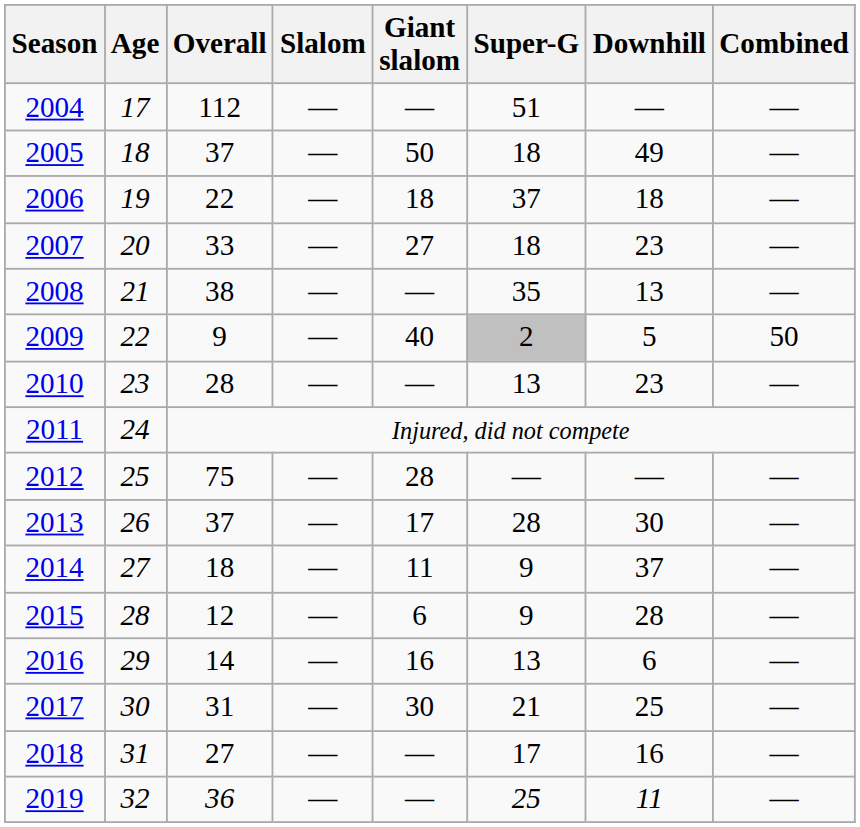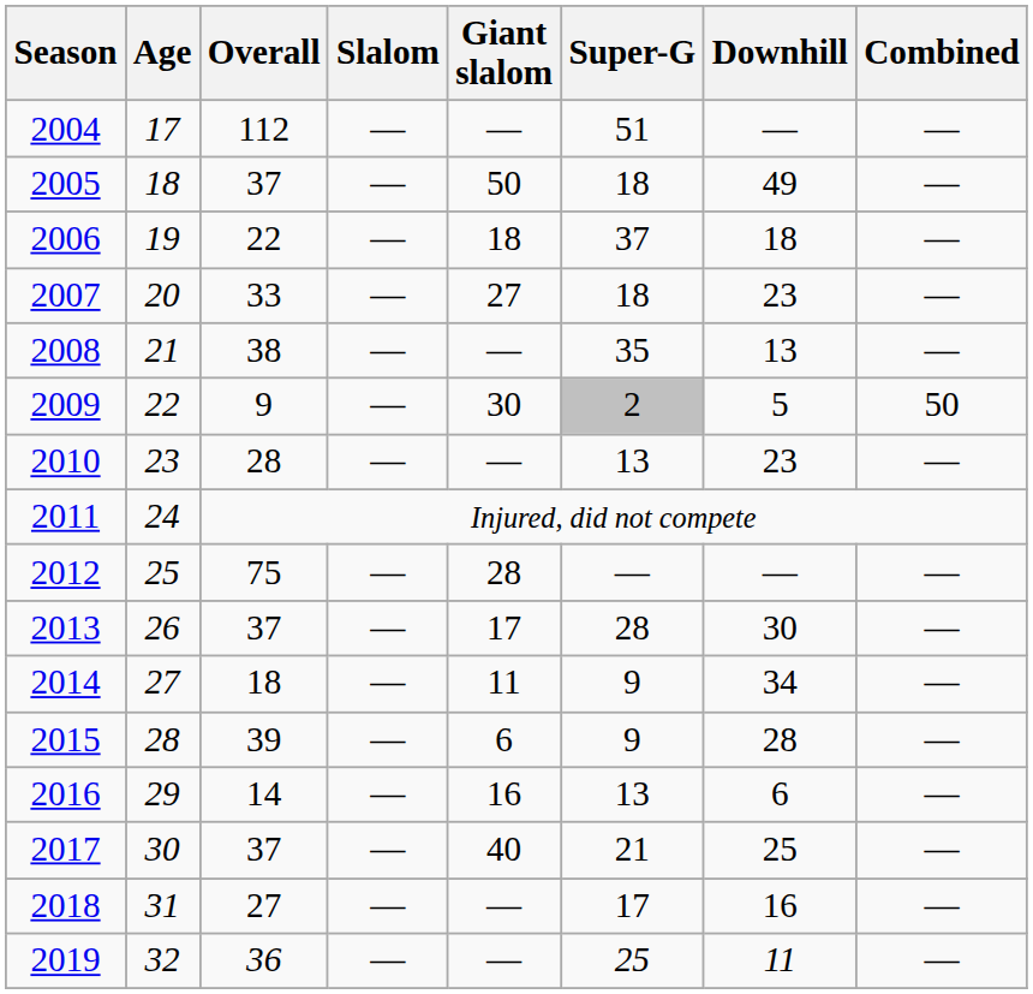 <table class=wikitable style="text-align:center">
 <tr>
 <th>Season</th>
 <th>Age</th>
 <th>Overall</th>
 <th>Slalom</th>
 <th>Giant<br>slalom</th>
 <th>Super-G</th>
 <th>Downhill</th>
 <th>Combined</th>
 </tr>
 <tr>
 <td><a href='#'>2004</a></td>
 <td><em>17</em></td>
 <td>112</td>
 <td>—</td>
 <td>—</td>
 <td>51</td>
 <td>—</td>
 <td>—</td>
 </tr>
 <tr>
 <td><a href='#'>2005</a></td>
 <td><em>18</em></td>
 <td>37</td>
 <td>—</td>
 <td>50</td>
 <td>18</td>
 <td>49</td>
 <td>—</td>
 </tr>
 <tr>
 <td><a href='#'>2006</a></td>
 <td><em>19</em></td>
 <td>22</td>
 <td>—</td>
 <td>18</td>
 <td>37</td>
 <td>18</td>
 <td>—</td>
 </tr>
 <tr>
 <td><a href='#'>2007</a></td>
 <td><em>20</em></td>
 <td>33</td>
 <td>—</td>
 <td>27</td>
 <td>18</td>
 <td>23</td>
 <td>—</td>
 </tr>
 <tr>
 <td><a href='#'>2008</a></td>
 <td><em>21</em></td>
 <td>38</td>
 <td>—</td>
 <td>—</td>
 <td>35</td>
 <td>13</td>
 <td>—</td>
 </tr>
 <tr>
 <td><a href='#'>2009</a></td>
 <td><em>22</em></td>
 <td>9</td>
 <td>—</td>
-<td>40</td>
+<td>30</td>
 <td bgcolor="silver">2</td>
 <td>5</td>
 <td>50</td>
 </tr>
 <tr>
 <td><a href='#'>2010</a></td>
 <td><em>23</em></td>
 <td>28</td>
 <td>—</td>
 <td>—</td>
 <td>13</td>
 <td>23</td>
 <td>—</td>
 </tr>
 <tr>
 <td><a href='#'>2011</a></td>
 <td><em>24</em></td>
 <td colspan=6><small><em>Injured, did not compete</em></small></td>
 </tr>
 <tr>
 <td><a href='#'>2012</a></td>
 <td><em>25</em></td>
 <td>75</td>
 <td>—</td>
 <td>28</td>
 <td>—</td>
 <td>—</td>
 <td>—</td>
 </tr>
 <tr>
 <td><a href='#'>2013</a></td>
 <td><em>26</em></td>
 <td>37</td>
 <td>—</td>
 <td>17</td>
 <td>28</td>
 <td>30</td>
 <td>—</td>
 </tr>
 <tr>
 <td><a href='#'>2014</a></td>
 <td><em>27</em></td>
 <td>18</td>
 <td>—</td>
 <td>11</td>
 <td>9</td>
-<td>37</td>
+<td>34</td>
 <td>—</td>
 </tr>
 <tr>
 <td><a href='#'>2015</a></td>
 <td><em>28</em></td>
-<td>12</td>
+<td>39</td>
 <td>—</td>
 <td>6</td>
 <td>9</td>
 <td>28</td>
 <td>—</td>
 </tr>
 <tr>
 <td><a href='#'>2016</a></td>
 <td><em>29</em></td>
 <td>14</td>
 <td>—</td>
 <td>16</td>
 <td>13</td>
 <td>6</td>
 <td>—</td>
 </tr>
 <tr>
 <td><a href='#'>2017</a></td>
 <td><em>30</em></td>
-<td>31</td>
+<td>37</td>
 <td>—</td>
-<td>30</td>
+<td>40</td>
 <td>21</td>
 <td>25</td>
 <td>—</td>
 </tr>
 <tr>
 <td><a href='#'>2018</a></td>
 <td><em>31</em></td>
 <td>27</td>
 <td>—</td>
 <td>—</td>
 <td>17</td>
 <td>16</td>
 <td>—</td>
 </tr>
 <tr>
 <td><a href='#'>2019</a></td>
 <td><em>32</em></td>
 <td><em>36</em></td>
 <td>—</td>
 <td>—</td>
 <td><em>25</em></td>
 <td><em>11</em></td>
 <td>—</td>
 </tr>
 </table>
